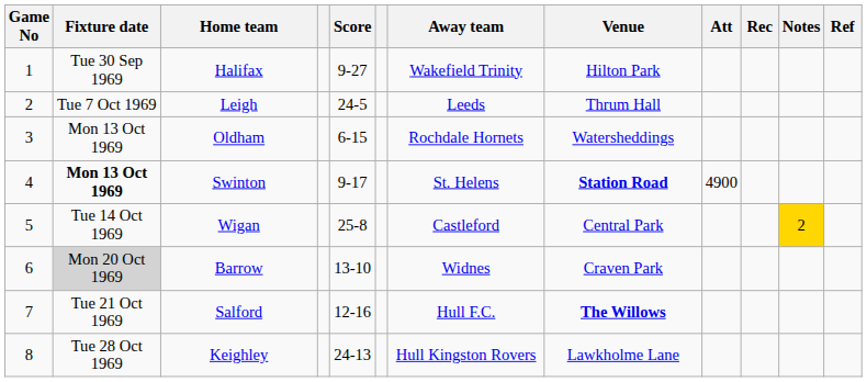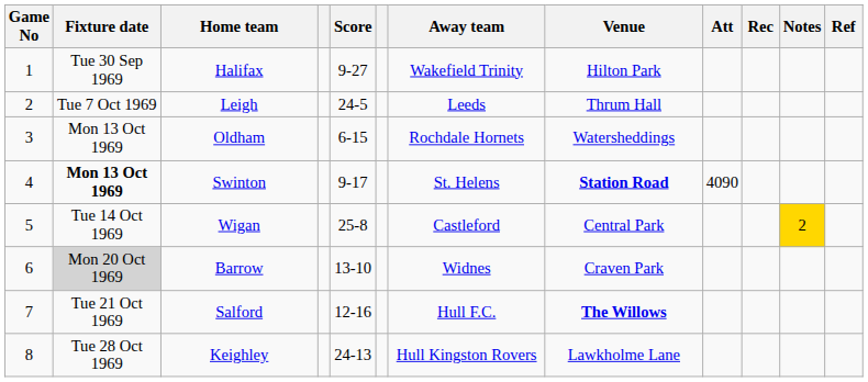 <table class="wikitable" style="text-align:center;">
 <tr>
 <th width=20 abbr="No">Game No</th>
 <th width=100 abbr="Date">Fixture date</th>
 <th width=150 abbr="Home team">Home team</th>
 <th width=5 abbr="space"></th>
 <th width=20 abbr="Score">Score</th>
 <th width=5 abbr="space"></th>
 <th width=150 abbr="Away team">Away team</th>
 <th width=150 abbr="Venue">Venue</th>
 <th width=30 abbr="Att">Att</th>
 <th width=30 abbr="Rec">Rec</th>
 <th width=20 abbr="Notes">Notes</th>
 <th width=30 abbr="Ref">Ref</th>
 </tr>
 <tr>
 <td>1</td>
 <td>Tue 30 Sep 1969</td>
 <td><a href='#'>Halifax</a></td>
 <td></td>
 <td>9-27</td>
 <td></td>
 <td><a href='#'>Wakefield Trinity</a></td>
 <td><a href='#'>Hilton Park</a></td>
 <td></td>
 <td></td>
 <td></td>
 <td></td>
 </tr>
 <tr>
 <td>2</td>
 <td>Tue 7 Oct 1969</td>
 <td><a href='#'>Leigh</a></td>
 <td></td>
 <td>24-5</td>
 <td></td>
 <td><a href='#'>Leeds</a></td>
 <td><a href='#'>Thrum Hall</a></td>
 <td></td>
 <td></td>
 <td></td>
 <td></td>
 </tr>
 <tr>
 <td>3</td>
 <td>Mon 13 Oct 1969</td>
 <td><a href='#'>Oldham</a></td>
 <td></td>
 <td>6-15</td>
 <td></td>
 <td><a href='#'>Rochdale Hornets</a></td>
 <td><a href='#'>Watersheddings</a></td>
 <td></td>
 <td></td>
 <td></td>
 <td></td>
 </tr>
 <tr>
 <td>4</td>
 <td><strong>Mon 13 Oct 1969</strong></td>
 <td><a href='#'>Swinton</a></td>
 <td></td>
 <td>9-17</td>
 <td></td>
 <td><a href='#'>St. Helens</a></td>
 <td><strong><a href='#'>Station Road</a></strong></td>
-<td>4900</td>
+<td>4090</td>
 <td></td>
 <td></td>
 <td></td>
 </tr>
 <tr>
 <td>5</td>
 <td>Tue 14 Oct 1969</td>
 <td><a href='#'>Wigan</a></td>
 <td></td>
 <td>25-8</td>
 <td></td>
 <td><a href='#'>Castleford</a></td>
 <td><a href='#'>Central Park</a></td>
 <td></td>
 <td></td>
 <td style="background: gold;">2</td>
 <td></td>
 </tr>
 <tr>
 <td>6</td>
 <td style="background: lightgrey;">Mon 20 Oct 1969</td>
 <td><a href='#'>Barrow</a></td>
 <td></td>
 <td>13-10</td>
 <td></td>
 <td><a href='#'>Widnes</a></td>
 <td><a href='#'>Craven Park</a></td>
 <td></td>
 <td></td>
 <td></td>
 <td></td>
 </tr>
 <tr>
 <td>7</td>
 <td>Tue 21 Oct 1969</td>
 <td><a href='#'>Salford</a></td>
 <td></td>
 <td>12-16</td>
 <td></td>
 <td><a href='#'>Hull F.C.</a></td>
 <td><strong><a href='#'>The Willows</a></strong></td>
 <td></td>
 <td></td>
 <td></td>
 <td></td>
 </tr>
 <tr>
 <td>8</td>
 <td>Tue 28 Oct 1969</td>
 <td><a href='#'>Keighley</a></td>
 <td></td>
 <td>24-13</td>
 <td></td>
 <td><a href='#'>Hull Kingston Rovers</a></td>
 <td><a href='#'>Lawkholme Lane</a></td>
 <td></td>
 <td></td>
 <td></td>
 <td></td>
 </tr>
 </table>
